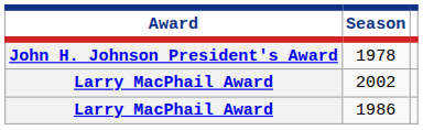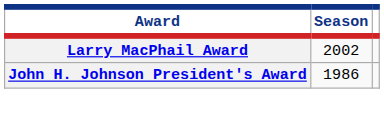 <table class="wikitable sortable plainrowheaders" style="text-align:center">
 <tr>
 <th scope="col" style="background-color:#ffffff; border-top:#0E3386 5px solid; border-bottom:#D12325 5px solid; color:#0E3386">Award</th>
 <th scope="col" style="background-color:#ffffff; border-top:#0E3386 5px solid; border-bottom:#D12325 5px solid; color:#0E3386">Season</th>
 <th class="unsortable" scope="col" style="background-color:#ffffff; border-top:#0E3386 5px solid; border-bottom:#D12325 5px solid; color:#0E3386"></th>
 </tr>
 <tr>
-<th scope="row" style="text-align:center"><a href='#'>John H. Johnson President's Award</a></th>
-<td>1978</td>
-<td></td>
-</tr>
-<tr>
 <th scope="row" style="text-align:center"><a href='#'>Larry MacPhail Award</a></th>
 <td>2002</td>
 <td></td>
 </tr>
 <tr>
-<th scope="row" style="text-align:center"><a href='#'>Larry MacPhail Award</a></th>
+<th scope="row" style="text-align:center"><a href='#'>John H. Johnson President's Award</a></th>
 <td>1986</td>
 <td></td>
 </tr>
 </table>
